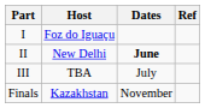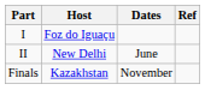 <table class="wikitable" style="text-align:center;">
 <tr>
 <th>Part</th>
 <th>Host</th>
 <th>Dates</th>
 <th>Ref</th>
 </tr>
 <tr>
 <td>I</td>
 <td> <a href='#'>Foz do Iguaçu</a></td>
 <td></td>
 <td></td>
 </tr>
 <tr>
 <td>II</td>
 <td> <a href='#'>New Delhi</a></td>
-<td><strong>June</strong></td>
-<td></td>
-</tr>
-<tr>
-<td>III</td>
-<td>TBA</td>
-<td>July</td>
+<td>June</td>
 <td></td>
 </tr>
 <tr>
 <td>Finals</td>
 <td> <a href='#'>Kazakhstan</a></td>
 <td>November</td>
 <td></td>
 </tr>
 </table>
